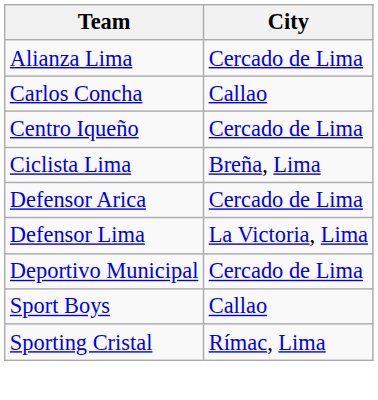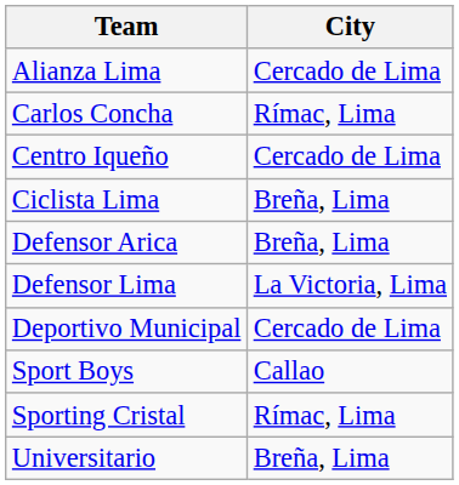 <table class="wikitable sortable">
 <tr>
 <th>Team</th>
 <th>City</th>
 </tr>
 <tr>
 <td><a href='#'>Alianza Lima</a></td>
 <td><a href='#'>Cercado de Lima</a></td>
 </tr>
 <tr>
 <td><a href='#'>Carlos Concha</a></td>
-<td><a href='#'>Callao</a></td>
+<td><a href='#'>Rímac</a>, <a href='#'>Lima</a></td>
 </tr>
 <tr>
 <td><a href='#'>Centro Iqueño</a></td>
 <td><a href='#'>Cercado de Lima</a></td>
 </tr>
 <tr>
 <td><a href='#'>Ciclista Lima</a></td>
 <td><a href='#'>Breña</a>, <a href='#'>Lima</a></td>
 </tr>
 <tr>
 <td><a href='#'>Defensor Arica</a></td>
-<td><a href='#'>Cercado de Lima</a></td>
+<td><a href='#'>Breña</a>, <a href='#'>Lima</a></td>
 </tr>
 <tr>
 <td><a href='#'>Defensor Lima</a></td>
 <td><a href='#'>La Victoria</a>, <a href='#'>Lima</a></td>
 </tr>
 <tr>
 <td><a href='#'>Deportivo Municipal</a></td>
 <td><a href='#'>Cercado de Lima</a></td>
 </tr>
 <tr>
 <td><a href='#'>Sport Boys</a></td>
 <td><a href='#'>Callao</a></td>
 </tr>
 <tr>
 <td><a href='#'>Sporting Cristal</a></td>
 <td><a href='#'>Rímac</a>, <a href='#'>Lima</a></td>
 </tr>
+<tr>
+<td><a href='#'>Universitario</a></td>
+<td><a href='#'>Breña</a>, <a href='#'>Lima</a></td>
+</tr>
 </table>
